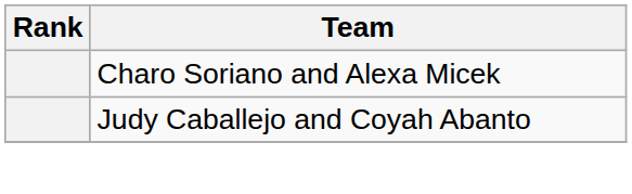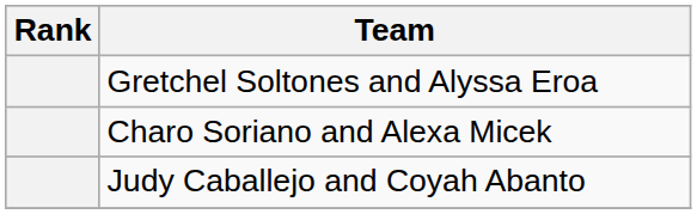 <table class="wikitable" style="text-align: center;">
 <tr>
 <th width=40>Rank</th>
 <th width=290>Team</th>
+</tr>
+<tr>
+<th></th>
+<td style="text-align:left;">Gretchel Soltones and Alyssa Eroa</td>
 </tr>
 <tr>
 <th></th>
 <td style="text-align:left;">Charo Soriano and Alexa Micek</td>
 </tr>
 <tr>
 <th></th>
 <td style="text-align:left;">Judy Caballejo and Coyah Abanto</td>
 </tr>
 <tr>
 </tr>
 </table>
